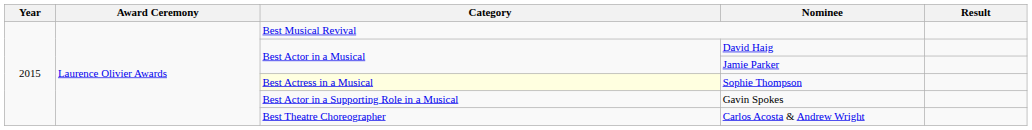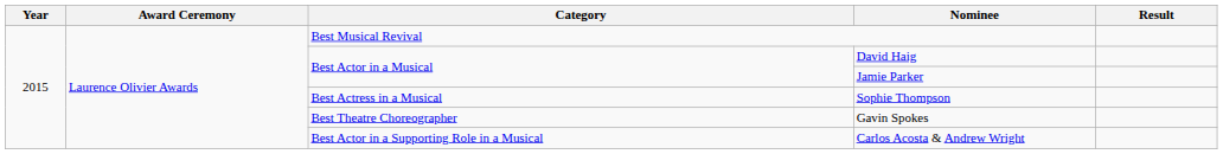 <table class="wikitable" style="width:95%;">
 <tr>
 <th style="width:5%;">Year</th>
 <th style="width:20%;">Award Ceremony</th>
 <th style="width:45%;">Category</th>
 <th style="width:20%;">Nominee</th>
 <th style="width:10%;">Result</th>
 </tr>
 <tr>
 <td rowspan="8" style="text-align:center;">2015</td>
 <td rowspan="8"><a href='#'>Laurence Olivier Awards</a></td>
 <td colspan="2"><a href='#'>Best Musical Revival</a></td>
 <td></td>
 </tr>
 <tr>
 <td rowspan="2"><a href='#'>Best Actor in a Musical</a></td>
 <td><a href='#'>David Haig</a></td>
 <td></td>
 </tr>
 <tr>
 <td><a href='#'>Jamie Parker</a></td>
 <td></td>
 </tr>
 <tr>
-<td style="background: lightyellow;"><a href='#'>Best Actress in a Musical</a></td>
+<td><a href='#'>Best Actress in a Musical</a></td>
 <td><a href='#'>Sophie Thompson</a></td>
 <td></td>
 </tr>
 <tr>
-<td><a href='#'>Best Actor in a Supporting Role in a Musical</a></td>
+<td><a href='#'>Best Theatre Choreographer</a></td>
 <td>Gavin Spokes</td>
 <td></td>
 </tr>
 <tr>
-<td><a href='#'>Best Theatre Choreographer</a></td>
+<td><a href='#'>Best Actor in a Supporting Role in a Musical</a></td>
 <td><a href='#'>Carlos Acosta</a> & <a href='#'>Andrew Wright</a></td>
 <td></td>
 </tr>
 </table>
